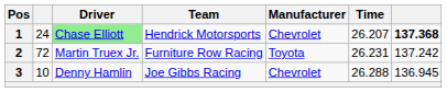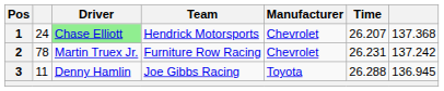 <table class="wikitable" style="font-size:95%">
 <tr>
 <th>Pos</th>
 <th></th>
 <th>Driver</th>
 <th>Team</th>
 <th>Manufacturer</th>
 <th>Time</th>
 <th></th>
 </tr>
 <tr>
 <th>1</th>
 <td>24</td>
 <td style="background: lightgreen;"><a href='#'>Chase Elliott</a></td>
 <td><a href='#'>Hendrick Motorsports</a></td>
 <td><a href='#'>Chevrolet</a></td>
 <td>26.207</td>
-<td><strong>137.368</strong></td>
+<td>137.368</td>
 </tr>
 <tr>
 <th>2</th>
-<td>72</td>
+<td>78</td>
 <td><a href='#'>Martin Truex Jr.</a></td>
 <td><a href='#'>Furniture Row Racing</a></td>
-<td><a href='#'>Toyota</a></td>
+<td><a href='#'>Chevrolet</a></td>
 <td>26.231</td>
 <td>137.242</td>
 </tr>
 <tr>
 <th>3</th>
-<td>10</td>
+<td>11</td>
 <td><a href='#'>Denny Hamlin</a></td>
 <td><a href='#'>Joe Gibbs Racing</a></td>
-<td><a href='#'>Chevrolet</a></td>
+<td><a href='#'>Toyota</a></td>
 <td>26.288</td>
 <td>136.945</td>
 </tr>
 <tr>
 <th colspan="7"></th>
 </tr>
 </table>
